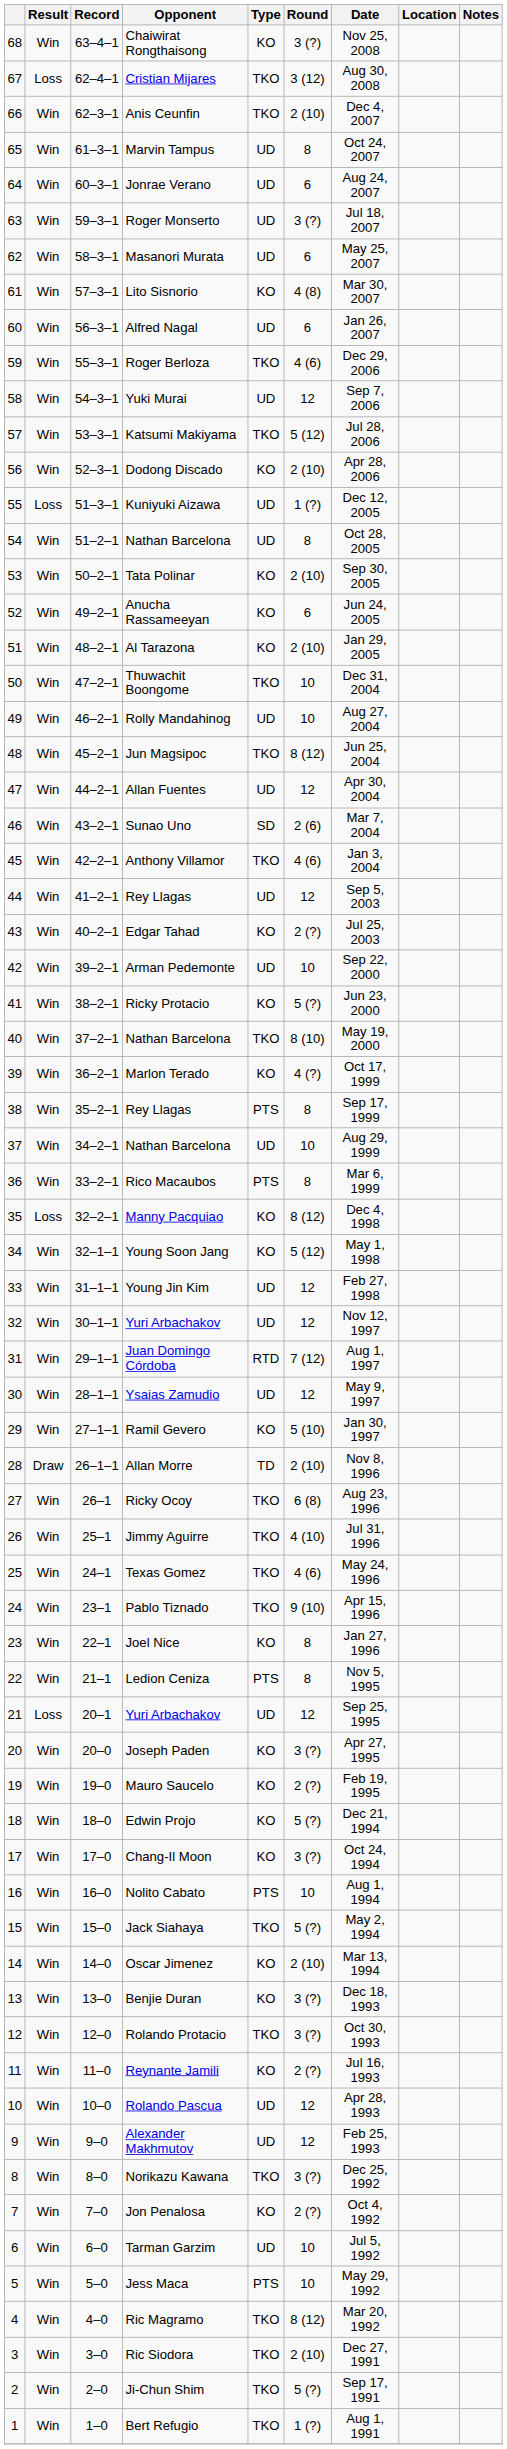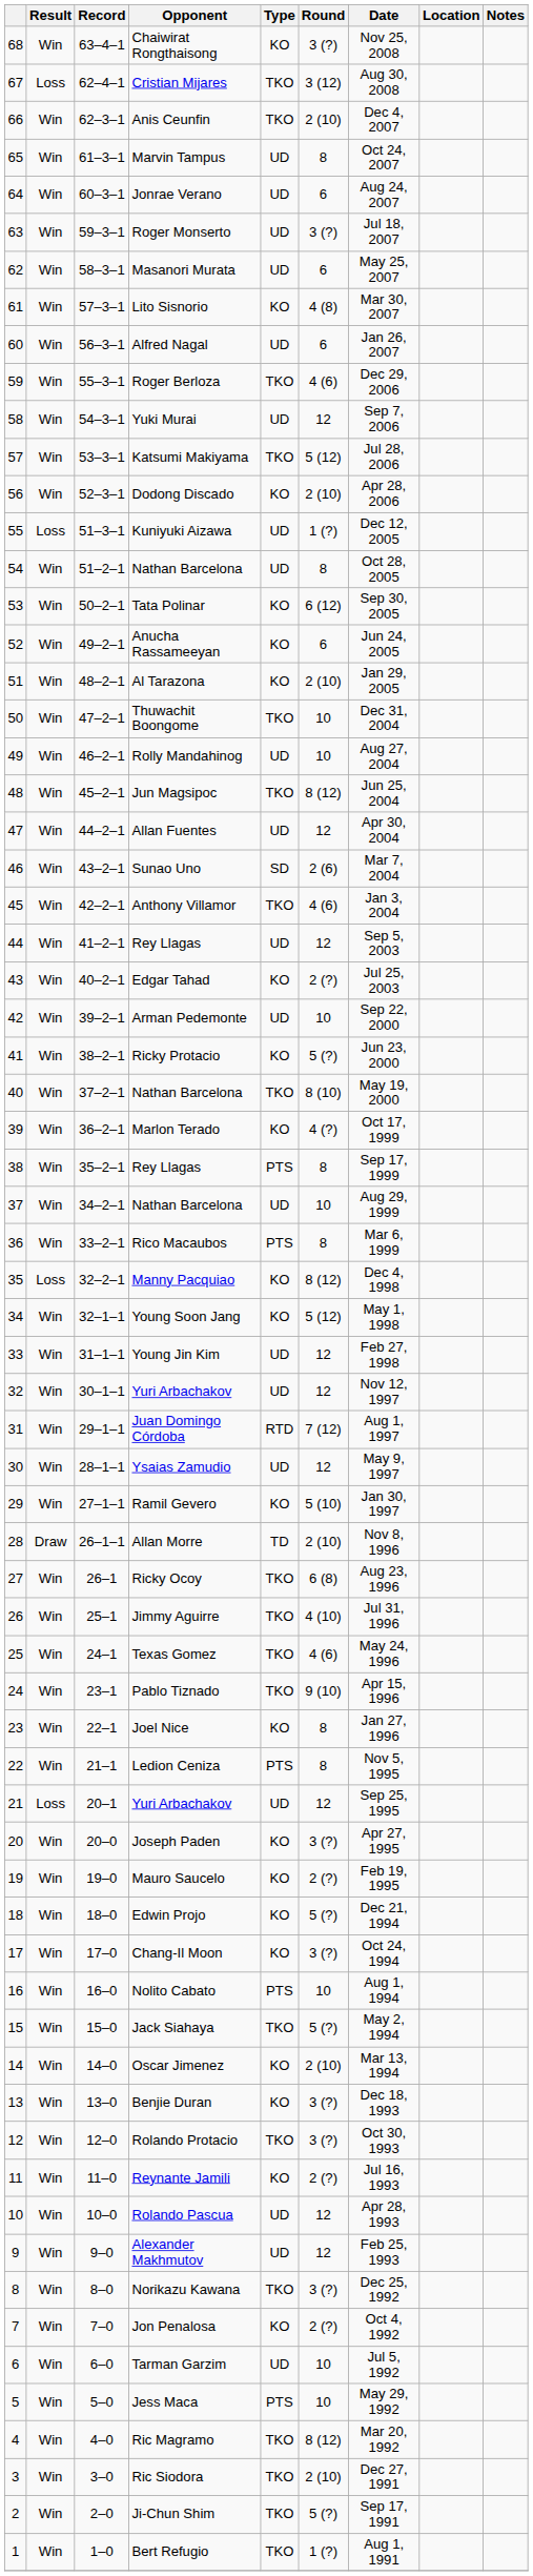 <table class="wikitable" style="text-align:center">
 <tr>
 <th></th>
 <th>Result</th>
 <th>Record</th>
 <th>Opponent</th>
 <th>Type</th>
 <th>Round</th>
 <th>Date</th>
 <th>Location</th>
 <th>Notes</th>
 </tr>
 <tr>
 <td>68</td>
 <td>Win</td>
 <td>63–4–1</td>
 <td style="text-align:left;">Chaiwirat Rongthaisong</td>
 <td>KO</td>
 <td>3 (?)</td>
 <td>Nov 25, 2008</td>
 <td style="text-align:left;"></td>
 <td></td>
 </tr>
 <tr>
 <td>67</td>
 <td>Loss</td>
 <td>62–4–1</td>
 <td style="text-align:left;"><a href='#'>Cristian Mijares</a></td>
 <td>TKO</td>
 <td>3 (12)</td>
 <td>Aug 30, 2008</td>
 <td style="text-align:left;"></td>
 <td style="text-align:left;"></td>
 </tr>
 <tr>
 <td>66</td>
 <td>Win</td>
 <td>62–3–1</td>
 <td style="text-align:left;">Anis Ceunfin</td>
 <td>TKO</td>
 <td>2 (10)</td>
 <td>Dec 4, 2007</td>
 <td style="text-align:left;"></td>
 <td></td>
 </tr>
 <tr>
 <td>65</td>
 <td>Win</td>
 <td>61–3–1</td>
 <td style="text-align:left;">Marvin Tampus</td>
 <td>UD</td>
 <td>8</td>
 <td>Oct 24, 2007</td>
 <td style="text-align:left;"></td>
 <td></td>
 </tr>
 <tr>
 <td>64</td>
 <td>Win</td>
 <td>60–3–1</td>
 <td style="text-align:left;">Jonrae Verano</td>
 <td>UD</td>
 <td>6</td>
 <td>Aug 24, 2007</td>
 <td style="text-align:left;"></td>
 <td></td>
 </tr>
 <tr>
 <td>63</td>
 <td>Win</td>
 <td>59–3–1</td>
 <td style="text-align:left;">Roger Monserto</td>
 <td>UD</td>
 <td>3 (?)</td>
 <td>Jul 18, 2007</td>
 <td style="text-align:left;"></td>
 <td></td>
 </tr>
 <tr>
 <td>62</td>
 <td>Win</td>
 <td>58–3–1</td>
 <td style="text-align:left;">Masanori Murata</td>
 <td>UD</td>
 <td>6</td>
 <td>May 25, 2007</td>
 <td style="text-align:left;"></td>
 <td></td>
 </tr>
 <tr>
 <td>61</td>
 <td>Win</td>
 <td>57–3–1</td>
 <td style="text-align:left;">Lito Sisnorio</td>
 <td>KO</td>
 <td>4 (8)</td>
 <td>Mar 30, 2007</td>
 <td style="text-align:left;"></td>
 <td style="text-align:left;"></td>
 </tr>
 <tr>
 <td>60</td>
 <td>Win</td>
 <td>56–3–1</td>
 <td style="text-align:left;">Alfred Nagal</td>
 <td>UD</td>
 <td>6</td>
 <td>Jan 26, 2007</td>
 <td style="text-align:left;"></td>
 <td></td>
 </tr>
 <tr>
 <td>59</td>
 <td>Win</td>
 <td>55–3–1</td>
 <td style="text-align:left;">Roger Berloza</td>
 <td>TKO</td>
 <td>4 (6)</td>
 <td>Dec 29, 2006</td>
 <td style="text-align:left;"></td>
 <td></td>
 </tr>
 <tr>
 <td>58</td>
 <td>Win</td>
 <td>54–3–1</td>
 <td style="text-align:left;">Yuki Murai</td>
 <td>UD</td>
 <td>12</td>
 <td>Sep 7, 2006</td>
 <td style="text-align:left;"></td>
 <td style="text-align:left;"></td>
 </tr>
 <tr>
 <td>57</td>
 <td>Win</td>
 <td>53–3–1</td>
 <td style="text-align:left;">Katsumi Makiyama</td>
 <td>TKO</td>
 <td>5 (12)</td>
 <td>Jul 28, 2006</td>
 <td style="text-align:left;"></td>
 <td style="text-align:left;"></td>
 </tr>
 <tr>
 <td>56</td>
 <td>Win</td>
 <td>52–3–1</td>
 <td style="text-align:left;">Dodong Discado</td>
 <td>KO</td>
 <td>2 (10)</td>
 <td>Apr 28, 2006</td>
 <td style="text-align:left;"></td>
 <td></td>
 </tr>
 <tr>
 <td>55</td>
 <td>Loss</td>
 <td>51–3–1</td>
 <td style="text-align:left;">Kuniyuki Aizawa</td>
 <td>UD</td>
 <td>1 (?)</td>
 <td>Dec 12, 2005</td>
 <td style="text-align:left;"></td>
 <td></td>
 </tr>
 <tr>
 <td>54</td>
 <td>Win</td>
 <td>51–2–1</td>
 <td style="text-align:left;">Nathan Barcelona</td>
 <td>UD</td>
 <td>8</td>
 <td>Oct 28, 2005</td>
 <td style="text-align:left;"></td>
 <td></td>
 </tr>
 <tr>
 <td>53</td>
 <td>Win</td>
 <td>50–2–1</td>
 <td style="text-align:left;">Tata Polinar</td>
 <td>KO</td>
-<td>2 (10)</td>
+<td>6 (12)</td>
 <td>Sep 30, 2005</td>
 <td style="text-align:left;"></td>
 <td style="text-align:left;"></td>
 </tr>
 <tr>
 <td>52</td>
 <td>Win</td>
 <td>49–2–1</td>
 <td style="text-align:left;">Anucha Rassameeyan</td>
 <td>KO</td>
 <td>6</td>
 <td>Jun 24, 2005</td>
 <td style="text-align:left;"></td>
 <td></td>
 </tr>
 <tr>
 <td>51</td>
 <td>Win</td>
 <td>48–2–1</td>
 <td style="text-align:left;">Al Tarazona</td>
 <td>KO</td>
 <td>2 (10)</td>
 <td>Jan 29, 2005</td>
 <td style="text-align:left;"></td>
 <td></td>
 </tr>
 <tr>
 <td>50</td>
 <td>Win</td>
 <td>47–2–1</td>
 <td style="text-align:left;">Thuwachit Boongome</td>
 <td>TKO</td>
 <td>10</td>
 <td>Dec 31, 2004</td>
 <td style="text-align:left;"></td>
 <td></td>
 </tr>
 <tr>
 <td>49</td>
 <td>Win</td>
 <td>46–2–1</td>
 <td style="text-align:left;">Rolly Mandahinog</td>
 <td>UD</td>
 <td>10</td>
 <td>Aug 27, 2004</td>
 <td style="text-align:left;"></td>
 <td></td>
 </tr>
 <tr>
 <td>48</td>
 <td>Win</td>
 <td>45–2–1</td>
 <td style="text-align:left;">Jun Magsipoc</td>
 <td>TKO</td>
 <td>8 (12)</td>
 <td>Jun 25, 2004</td>
 <td style="text-align:left;"></td>
 <td style="text-align:left;"></td>
 </tr>
 <tr>
 <td>47</td>
 <td>Win</td>
 <td>44–2–1</td>
 <td style="text-align:left;">Allan Fuentes</td>
 <td>UD</td>
 <td>12</td>
 <td>Apr 30, 2004</td>
 <td style="text-align:left;"></td>
 <td style="text-align:left;"></td>
 </tr>
 <tr>
 <td>46</td>
 <td>Win</td>
 <td>43–2–1</td>
 <td style="text-align:left;">Sunao Uno</td>
 <td>SD</td>
 <td>2 (6)</td>
 <td>Mar 7, 2004</td>
 <td style="text-align:left;"></td>
 <td></td>
 </tr>
 <tr>
 <td>45</td>
 <td>Win</td>
 <td>42–2–1</td>
 <td style="text-align:left;">Anthony Villamor</td>
 <td>TKO</td>
 <td>4 (6)</td>
 <td>Jan 3, 2004</td>
 <td style="text-align:left;"></td>
 <td></td>
 </tr>
 <tr>
 <td>44</td>
 <td>Win</td>
 <td>41–2–1</td>
 <td style="text-align:left;">Rey Llagas</td>
 <td>UD</td>
 <td>12</td>
 <td>Sep 5, 2003</td>
 <td style="text-align:left;"></td>
 <td style="text-align:left;"></td>
 </tr>
 <tr>
 <td>43</td>
 <td>Win</td>
 <td>40–2–1</td>
 <td style="text-align:left;">Edgar Tahad</td>
 <td>KO</td>
 <td>2 (?)</td>
 <td>Jul 25, 2003</td>
 <td style="text-align:left;"></td>
 <td></td>
 </tr>
 <tr>
 <td>42</td>
 <td>Win</td>
 <td>39–2–1</td>
 <td style="text-align:left;">Arman Pedemonte</td>
 <td>UD</td>
 <td>10</td>
 <td>Sep 22, 2000</td>
 <td style="text-align:left;"></td>
 <td></td>
 </tr>
 <tr>
 <td>41</td>
 <td>Win</td>
 <td>38–2–1</td>
 <td style="text-align:left;">Ricky Protacio</td>
 <td>KO</td>
 <td>5 (?)</td>
 <td>Jun 23, 2000</td>
 <td style="text-align:left;"></td>
 <td></td>
 </tr>
 <tr>
 <td>40</td>
 <td>Win</td>
 <td>37–2–1</td>
 <td style="text-align:left;">Nathan Barcelona</td>
 <td>TKO</td>
 <td>8 (10)</td>
 <td>May 19, 2000</td>
 <td style="text-align:left;"></td>
 <td></td>
 </tr>
 <tr>
 <td>39</td>
 <td>Win</td>
 <td>36–2–1</td>
 <td style="text-align:left;">Marlon Terado</td>
 <td>KO</td>
 <td>4 (?)</td>
 <td>Oct 17, 1999</td>
 <td style="text-align:left;"></td>
 <td></td>
 </tr>
 <tr>
 <td>38</td>
 <td>Win</td>
 <td>35–2–1</td>
 <td style="text-align:left;">Rey Llagas</td>
 <td>PTS</td>
 <td>8</td>
 <td>Sep 17, 1999</td>
 <td style="text-align:left;"></td>
 <td></td>
 </tr>
 <tr>
 <td>37</td>
 <td>Win</td>
 <td>34–2–1</td>
 <td style="text-align:left;">Nathan Barcelona</td>
 <td>UD</td>
 <td>10</td>
 <td>Aug 29, 1999</td>
 <td style="text-align:left;"></td>
 <td></td>
 </tr>
 <tr>
 <td>36</td>
 <td>Win</td>
 <td>33–2–1</td>
 <td style="text-align:left;">Rico Macaubos</td>
 <td>PTS</td>
 <td>8</td>
 <td>Mar 6, 1999</td>
 <td style="text-align:left;"></td>
 <td></td>
 </tr>
 <tr>
 <td>35</td>
 <td>Loss</td>
 <td>32–2–1</td>
 <td style="text-align:left;"><a href='#'>Manny Pacquiao</a></td>
 <td>KO</td>
 <td>8 (12)</td>
 <td>Dec 4, 1998</td>
 <td style="text-align:left;"></td>
 <td style="text-align:left;"></td>
 </tr>
 <tr>
 <td>34</td>
 <td>Win</td>
 <td>32–1–1</td>
 <td style="text-align:left;">Young Soon Jang</td>
 <td>KO</td>
 <td>5 (12)</td>
 <td>May 1, 1998</td>
 <td style="text-align:left;"></td>
 <td style="text-align:left;"></td>
 </tr>
 <tr>
 <td>33</td>
 <td>Win</td>
 <td>31–1–1</td>
 <td style="text-align:left;">Young Jin Kim</td>
 <td>UD</td>
 <td>12</td>
 <td>Feb 27, 1998</td>
 <td style="text-align:left;"></td>
 <td style="text-align:left;"></td>
 </tr>
 <tr>
 <td>32</td>
 <td>Win</td>
 <td>30–1–1</td>
 <td style="text-align:left;"><a href='#'>Yuri Arbachakov</a></td>
 <td>UD</td>
 <td>12</td>
 <td>Nov 12, 1997</td>
 <td style="text-align:left;"></td>
 <td style="text-align:left;"></td>
 </tr>
 <tr>
 <td>31</td>
 <td>Win</td>
 <td>29–1–1</td>
 <td style="text-align:left;"><a href='#'>Juan Domingo Córdoba</a></td>
 <td>RTD</td>
 <td>7 (12)</td>
 <td>Aug 1, 1997</td>
 <td style="text-align:left;"></td>
 <td style="text-align:left;"></td>
 </tr>
 <tr>
 <td>30</td>
 <td>Win</td>
 <td>28–1–1</td>
 <td style="text-align:left;"><a href='#'>Ysaias Zamudio</a></td>
 <td>UD</td>
 <td>12</td>
 <td>May 9, 1997</td>
 <td style="text-align:left;"></td>
 <td style="text-align:left;"></td>
 </tr>
 <tr>
 <td>29</td>
 <td>Win</td>
 <td>27–1–1</td>
 <td style="text-align:left;">Ramil Gevero</td>
 <td>KO</td>
 <td>5 (10)</td>
 <td>Jan 30, 1997</td>
 <td style="text-align:left;"></td>
 <td></td>
 </tr>
 <tr>
 <td>28</td>
 <td>Draw</td>
 <td>26–1–1</td>
 <td style="text-align:left;">Allan Morre</td>
 <td>TD</td>
 <td>2 (10)</td>
 <td>Nov 8, 1996</td>
 <td style="text-align:left;"></td>
 <td></td>
 </tr>
 <tr>
 <td>27</td>
 <td>Win</td>
 <td>26–1</td>
 <td style="text-align:left;">Ricky Ocoy</td>
 <td>TKO</td>
 <td>6 (8)</td>
 <td>Aug 23, 1996</td>
 <td style="text-align:left;"></td>
 <td></td>
 </tr>
 <tr>
 <td>26</td>
 <td>Win</td>
 <td>25–1</td>
 <td style="text-align:left;">Jimmy Aguirre</td>
 <td>TKO</td>
 <td>4 (10)</td>
 <td>Jul 31, 1996</td>
 <td style="text-align:left;"></td>
 <td></td>
 </tr>
 <tr>
 <td>25</td>
 <td>Win</td>
 <td>24–1</td>
 <td style="text-align:left;">Texas Gomez</td>
 <td>TKO</td>
 <td>4 (6)</td>
 <td>May 24, 1996</td>
 <td style="text-align:left;"></td>
 <td></td>
 </tr>
 <tr>
 <td>24</td>
 <td>Win</td>
 <td>23–1</td>
 <td style="text-align:left;">Pablo Tiznado</td>
 <td>TKO</td>
 <td>9 (10)</td>
 <td>Apr 15, 1996</td>
 <td style="text-align:left;"></td>
 <td></td>
 </tr>
 <tr>
 <td>23</td>
 <td>Win</td>
 <td>22–1</td>
 <td style="text-align:left;">Joel Nice</td>
 <td>KO</td>
 <td>8</td>
 <td>Jan 27, 1996</td>
 <td style="text-align:left;"></td>
 <td></td>
 </tr>
 <tr>
 <td>22</td>
 <td>Win</td>
 <td>21–1</td>
 <td style="text-align:left;">Ledion Ceniza</td>
 <td>PTS</td>
 <td>8</td>
 <td>Nov 5, 1995</td>
 <td style="text-align:left;"></td>
 <td></td>
 </tr>
 <tr>
 <td>21</td>
 <td>Loss</td>
 <td>20–1</td>
 <td style="text-align:left;"><a href='#'>Yuri Arbachakov</a></td>
 <td>UD</td>
 <td>12</td>
 <td>Sep 25, 1995</td>
 <td style="text-align:left;"></td>
 <td style="text-align:left;"></td>
 </tr>
 <tr>
 <td>20</td>
 <td>Win</td>
 <td>20–0</td>
 <td style="text-align:left;">Joseph Paden</td>
 <td>KO</td>
 <td>3 (?)</td>
 <td>Apr 27, 1995</td>
 <td style="text-align:left;"></td>
 <td></td>
 </tr>
 <tr>
 <td>19</td>
 <td>Win</td>
 <td>19–0</td>
 <td style="text-align:left;">Mauro Saucelo</td>
 <td>KO</td>
 <td>2 (?)</td>
 <td>Feb 19, 1995</td>
 <td style="text-align:left;"></td>
 <td></td>
 </tr>
 <tr>
 <td>18</td>
 <td>Win</td>
 <td>18–0</td>
 <td style="text-align:left;">Edwin Projo</td>
 <td>KO</td>
 <td>5 (?)</td>
 <td>Dec 21, 1994</td>
 <td style="text-align:left;"></td>
 <td></td>
 </tr>
 <tr>
 <td>17</td>
 <td>Win</td>
 <td>17–0</td>
 <td style="text-align:left;">Chang-Il Moon</td>
 <td>KO</td>
 <td>3 (?)</td>
 <td>Oct 24, 1994</td>
 <td style="text-align:left;"></td>
 <td></td>
 </tr>
 <tr>
 <td>16</td>
 <td>Win</td>
 <td>16–0</td>
 <td style="text-align:left;">Nolito Cabato</td>
 <td>PTS</td>
 <td>10</td>
 <td>Aug 1, 1994</td>
 <td style="text-align:left;"></td>
 <td></td>
 </tr>
 <tr>
 <td>15</td>
 <td>Win</td>
 <td>15–0</td>
 <td style="text-align:left;">Jack Siahaya</td>
 <td>TKO</td>
 <td>5 (?)</td>
 <td>May 2, 1994</td>
 <td style="text-align:left;"></td>
 <td></td>
 </tr>
 <tr>
 <td>14</td>
 <td>Win</td>
 <td>14–0</td>
 <td style="text-align:left;">Oscar Jimenez</td>
 <td>KO</td>
 <td>2 (10)</td>
 <td>Mar 13, 1994</td>
 <td style="text-align:left;"></td>
 <td></td>
 </tr>
 <tr>
 <td>13</td>
 <td>Win</td>
 <td>13–0</td>
 <td style="text-align:left;">Benjie Duran</td>
 <td>KO</td>
 <td>3 (?)</td>
 <td>Dec 18, 1993</td>
 <td style="text-align:left;"></td>
 <td></td>
 </tr>
 <tr>
 <td>12</td>
 <td>Win</td>
 <td>12–0</td>
 <td style="text-align:left;">Rolando Protacio</td>
 <td>TKO</td>
 <td>3 (?)</td>
 <td>Oct 30, 1993</td>
 <td style="text-align:left;"></td>
 <td></td>
 </tr>
 <tr>
 <td>11</td>
 <td>Win</td>
 <td>11–0</td>
 <td style="text-align:left;"><a href='#'>Reynante Jamili</a></td>
 <td>KO</td>
 <td>2 (?)</td>
 <td>Jul 16, 1993</td>
 <td style="text-align:left;"></td>
 <td></td>
 </tr>
 <tr>
 <td>10</td>
 <td>Win</td>
 <td>10–0</td>
 <td style="text-align:left;"><a href='#'>Rolando Pascua</a></td>
 <td>UD</td>
 <td>12</td>
 <td>Apr 28, 1993</td>
 <td style="text-align:left;"></td>
 <td style="text-align:left;"></td>
 </tr>
 <tr>
 <td>9</td>
 <td>Win</td>
 <td>9–0</td>
 <td style="text-align:left;"><a href='#'>Alexander Makhmutov</a></td>
 <td>UD</td>
 <td>12</td>
 <td>Feb 25, 1993</td>
 <td style="text-align:left;"></td>
 <td style="text-align:left;"></td>
 </tr>
 <tr>
 <td>8</td>
 <td>Win</td>
 <td>8–0</td>
 <td style="text-align:left;">Norikazu Kawana</td>
 <td>TKO</td>
 <td>3 (?)</td>
 <td>Dec 25, 1992</td>
 <td style="text-align:left;"></td>
 <td></td>
 </tr>
 <tr>
 <td>7</td>
 <td>Win</td>
 <td>7–0</td>
 <td style="text-align:left;">Jon Penalosa</td>
 <td>KO</td>
 <td>2 (?)</td>
 <td>Oct 4, 1992</td>
 <td style="text-align:left;"></td>
 <td></td>
 </tr>
 <tr>
 <td>6</td>
 <td>Win</td>
 <td>6–0</td>
 <td style="text-align:left;">Tarman Garzim</td>
 <td>UD</td>
 <td>10</td>
 <td>Jul 5, 1992</td>
 <td style="text-align:left;"></td>
 <td></td>
 </tr>
 <tr>
 <td>5</td>
 <td>Win</td>
 <td>5–0</td>
 <td style="text-align:left;">Jess Maca</td>
 <td>PTS</td>
 <td>10</td>
 <td>May 29, 1992</td>
 <td style="text-align:left;"></td>
 <td></td>
 </tr>
 <tr>
 <td>4</td>
 <td>Win</td>
 <td>4–0</td>
 <td style="text-align:left;">Ric Magramo</td>
 <td>TKO</td>
 <td>8 (12)</td>
 <td>Mar 20, 1992</td>
 <td style="text-align:left;"></td>
 <td style="text-align:left;"></td>
 </tr>
 <tr>
 <td>3</td>
 <td>Win</td>
 <td>3–0</td>
 <td style="text-align:left;">Ric Siodora</td>
 <td>TKO</td>
 <td>2 (10)</td>
 <td>Dec 27, 1991</td>
 <td style="text-align:left;"></td>
 <td></td>
 </tr>
 <tr>
 <td>2</td>
 <td>Win</td>
 <td>2–0</td>
 <td style="text-align:left;">Ji-Chun Shim</td>
 <td>TKO</td>
 <td>5 (?)</td>
 <td>Sep 17, 1991</td>
 <td style="text-align:left;"></td>
 <td></td>
 </tr>
 <tr>
 <td>1</td>
 <td>Win</td>
 <td>1–0</td>
 <td style="text-align:left;">Bert Refugio</td>
 <td>TKO</td>
 <td>1 (?)</td>
 <td>Aug 1, 1991</td>
 <td style="text-align:left;"></td>
 <td></td>
 </tr>
 <tr>
 </tr>
 </table>
